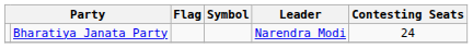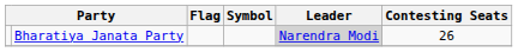 <table class="wikitable " style="text-align:center">
 <tr>
 <th colspan="2">Party</th>
 <th>Flag</th>
 <th>Symbol</th>
 <th>Leader</th>
 <th>Contesting Seats</th>
 </tr>
 <tr>
 <td></td>
 <td><a href='#'>Bharatiya Janata Party</a></td>
 <td></td>
 <td></td>
-<td><a href='#'>Narendra Modi</a></td>
-<td>24</td>
+<td style="background: lightgrey;"><a href='#'>Narendra Modi</a></td>
+<td>26</td>
 </tr>
 <tr>
 </tr>
 </table>
